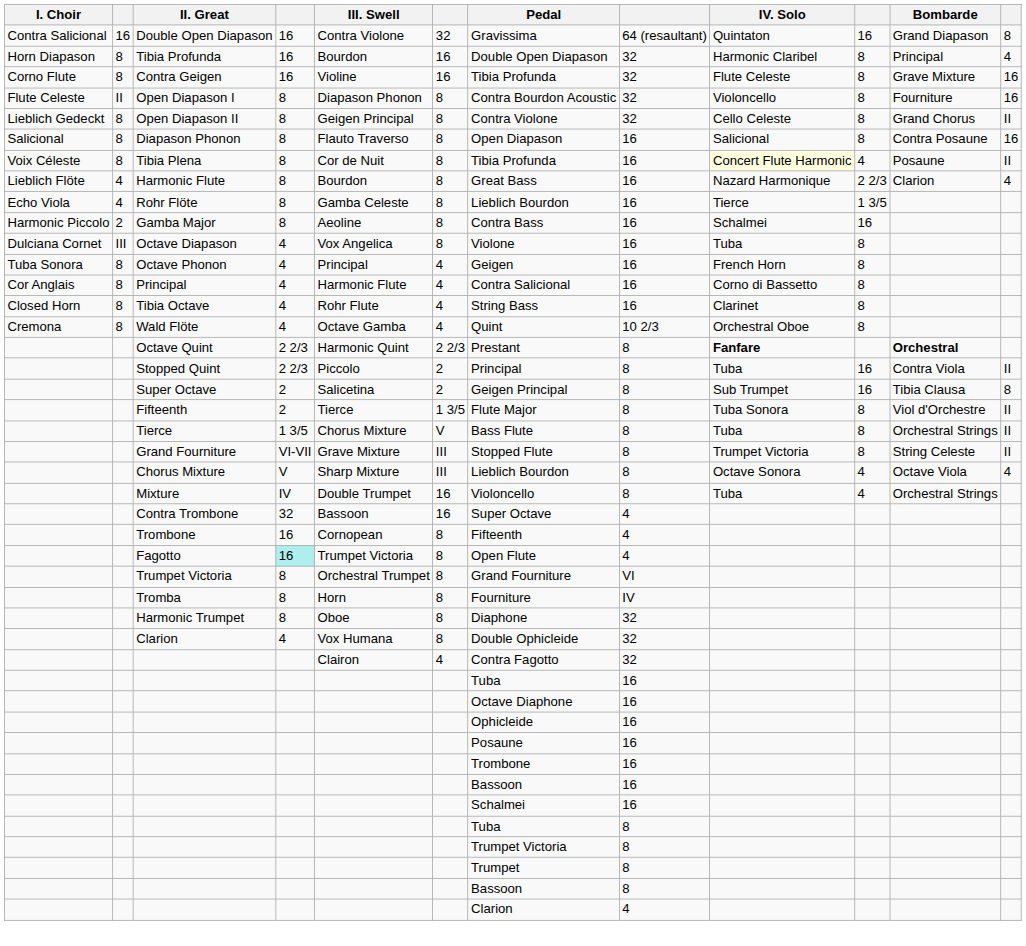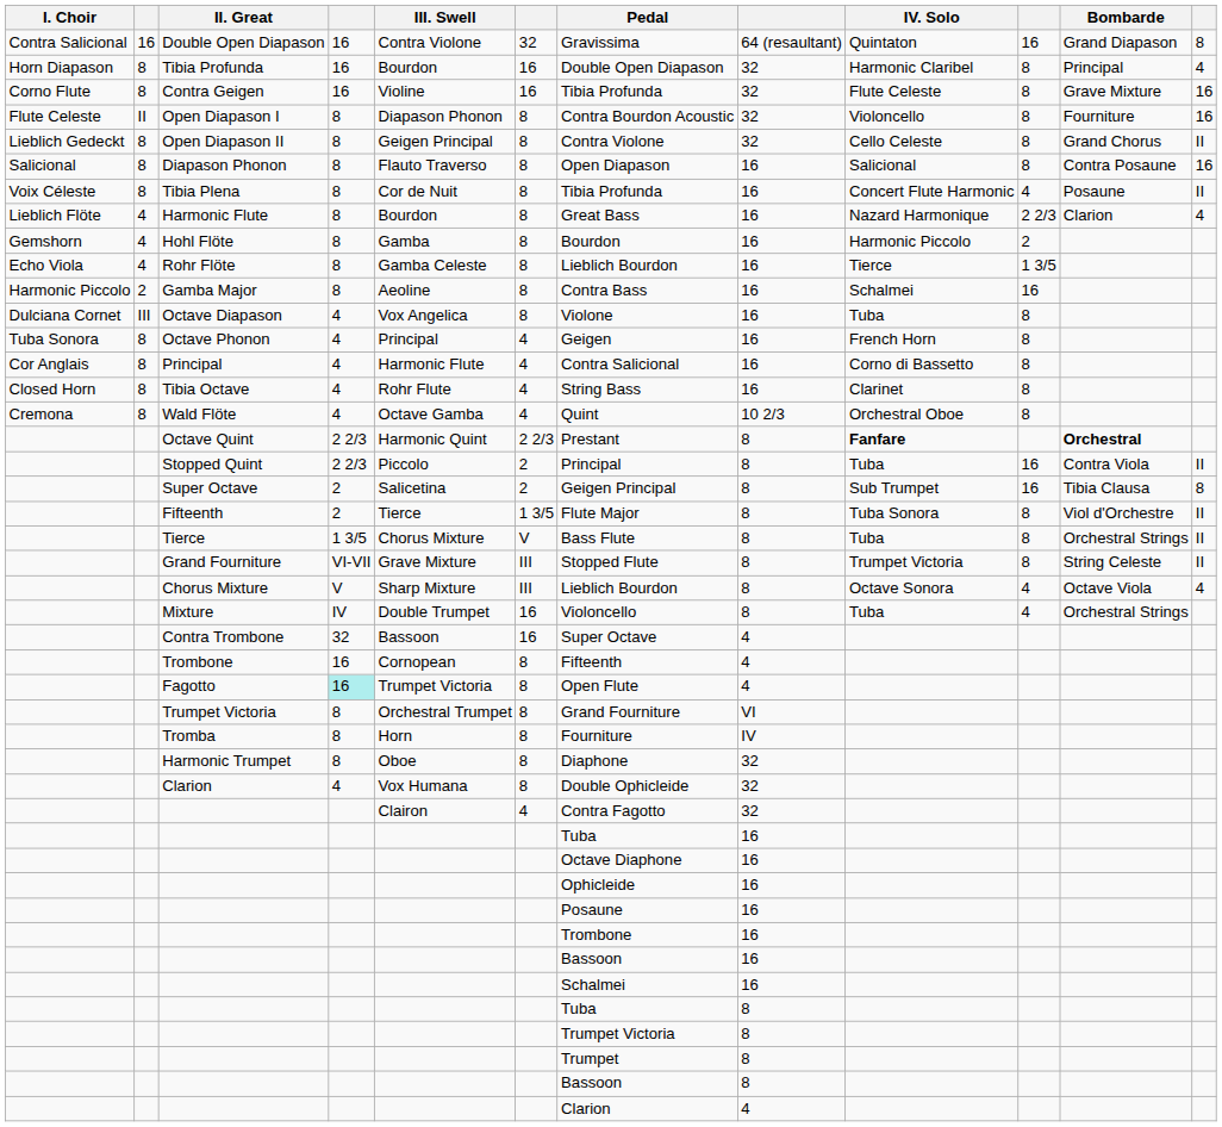 <table class="wikitable">
 <tr>
 <th>I. Choir</th>
 <th></th>
 <th>II. Great</th>
 <th></th>
 <th>III. Swell</th>
 <th></th>
 <th>Pedal</th>
 <th></th>
 <th>IV. Solo</th>
 <th></th>
 <th>Bombarde</th>
 <th></th>
 </tr>
 <tr>
 <td>Contra Salicional</td>
 <td>16</td>
 <td>Double Open Diapason</td>
 <td>16</td>
 <td>Contra Violone</td>
 <td>32</td>
 <td>Gravissima</td>
 <td>64 (resaultant)</td>
 <td>Quintaton</td>
 <td>16</td>
 <td>Grand Diapason</td>
 <td>8</td>
 </tr>
 <tr>
 <td>Horn Diapason</td>
 <td>8</td>
 <td>Tibia Profunda</td>
 <td>16</td>
 <td>Bourdon</td>
 <td>16</td>
 <td>Double Open Diapason</td>
 <td>32</td>
 <td>Harmonic Claribel</td>
 <td>8</td>
 <td>Principal</td>
 <td>4</td>
 </tr>
 <tr>
 <td>Corno Flute</td>
 <td>8</td>
 <td>Contra Geigen</td>
 <td>16</td>
 <td>Violine</td>
 <td>16</td>
 <td>Tibia Profunda</td>
 <td>32</td>
 <td>Flute Celeste</td>
 <td>8</td>
 <td>Grave Mixture</td>
 <td>16</td>
 </tr>
 <tr>
 <td>Flute Celeste</td>
 <td>II</td>
 <td>Open Diapason I</td>
 <td>8</td>
 <td>Diapason Phonon</td>
 <td>8</td>
 <td>Contra Bourdon Acoustic</td>
 <td>32</td>
 <td>Violoncello</td>
 <td>8</td>
 <td>Fourniture</td>
 <td>16</td>
 </tr>
 <tr>
 <td>Lieblich Gedeckt</td>
 <td>8</td>
 <td>Open Diapason II</td>
 <td>8</td>
 <td>Geigen Principal</td>
 <td>8</td>
 <td>Contra Violone</td>
 <td>32</td>
 <td>Cello Celeste</td>
 <td>8</td>
 <td>Grand Chorus</td>
 <td>II</td>
 </tr>
 <tr>
 <td>Salicional</td>
 <td>8</td>
 <td>Diapason Phonon</td>
 <td>8</td>
 <td>Flauto Traverso</td>
 <td>8</td>
 <td>Open Diapason</td>
 <td>16</td>
 <td>Salicional</td>
 <td>8</td>
 <td>Contra Posaune</td>
 <td>16</td>
 </tr>
 <tr>
 <td>Voix Céleste</td>
 <td>8</td>
 <td>Tibia Plena</td>
 <td>8</td>
 <td>Cor de Nuit</td>
 <td>8</td>
 <td>Tibia Profunda</td>
 <td>16</td>
-<td style="background: lightyellow;">Concert Flute Harmonic</td>
+<td>Concert Flute Harmonic</td>
 <td>4</td>
 <td>Posaune</td>
 <td>II</td>
 </tr>
 <tr>
 <td>Lieblich Flöte</td>
 <td>4</td>
 <td>Harmonic Flute</td>
 <td>8</td>
 <td>Bourdon</td>
 <td>8</td>
 <td>Great Bass</td>
 <td>16</td>
 <td>Nazard Harmonique</td>
 <td>2 2/3</td>
 <td>Clarion</td>
 <td>4</td>
+</tr>
+<tr>
+<td>Gemshorn</td>
+<td>4</td>
+<td>Hohl Flöte</td>
+<td>8</td>
+<td>Gamba</td>
+<td>8</td>
+<td>Bourdon</td>
+<td>16</td>
+<td>Harmonic Piccolo</td>
+<td>2</td>
+<td></td>
+<td></td>
 </tr>
 <tr>
 <td>Echo Viola</td>
 <td>4</td>
 <td>Rohr Flöte</td>
 <td>8</td>
 <td>Gamba Celeste</td>
 <td>8</td>
 <td>Lieblich Bourdon</td>
 <td>16</td>
 <td>Tierce</td>
 <td>1 3/5</td>
 <td></td>
 <td></td>
 </tr>
 <tr>
 <td>Harmonic Piccolo</td>
 <td>2</td>
 <td>Gamba Major</td>
 <td>8</td>
 <td>Aeoline</td>
 <td>8</td>
 <td>Contra Bass</td>
 <td>16</td>
 <td>Schalmei</td>
 <td>16</td>
 <td></td>
 <td></td>
 </tr>
 <tr>
 <td>Dulciana Cornet</td>
 <td>III</td>
 <td>Octave Diapason</td>
 <td>4</td>
 <td>Vox Angelica</td>
 <td>8</td>
 <td>Violone</td>
 <td>16</td>
 <td>Tuba</td>
 <td>8</td>
 <td></td>
 <td></td>
 </tr>
 <tr>
 <td>Tuba Sonora</td>
 <td>8</td>
 <td>Octave Phonon</td>
 <td>4</td>
 <td>Principal</td>
 <td>4</td>
 <td>Geigen</td>
 <td>16</td>
 <td>French Horn</td>
 <td>8</td>
 <td></td>
 <td></td>
 </tr>
 <tr>
 <td>Cor Anglais</td>
 <td>8</td>
 <td>Principal</td>
 <td>4</td>
 <td>Harmonic Flute</td>
 <td>4</td>
 <td>Contra Salicional</td>
 <td>16</td>
 <td>Corno di Bassetto</td>
 <td>8</td>
 <td></td>
 <td></td>
 </tr>
 <tr>
 <td>Closed Horn</td>
 <td>8</td>
 <td>Tibia Octave</td>
 <td>4</td>
 <td>Rohr Flute</td>
 <td>4</td>
 <td>String Bass</td>
 <td>16</td>
 <td>Clarinet</td>
 <td>8</td>
 <td></td>
 <td></td>
 </tr>
 <tr>
 <td>Cremona</td>
 <td>8</td>
 <td>Wald Flöte</td>
 <td>4</td>
 <td>Octave Gamba</td>
 <td>4</td>
 <td>Quint</td>
 <td>10 2/3</td>
 <td>Orchestral Oboe</td>
 <td>8</td>
 <td></td>
 <td></td>
 </tr>
 <tr>
 <td></td>
 <td></td>
 <td>Octave Quint</td>
 <td>2 2/3</td>
 <td>Harmonic Quint</td>
 <td>2 2/3</td>
 <td>Prestant</td>
 <td>8</td>
 <td><strong>Fanfare</strong></td>
 <td></td>
 <td><strong>Orchestral</strong></td>
 <td></td>
 </tr>
 <tr>
 <td></td>
 <td></td>
 <td>Stopped Quint</td>
 <td>2 2/3</td>
 <td>Piccolo</td>
 <td>2</td>
 <td>Principal</td>
 <td>8</td>
 <td>Tuba</td>
 <td>16</td>
 <td>Contra Viola</td>
 <td>II</td>
 </tr>
 <tr>
 <td></td>
 <td></td>
 <td>Super Octave</td>
 <td>2</td>
 <td>Salicetina</td>
 <td>2</td>
 <td>Geigen Principal</td>
 <td>8</td>
 <td>Sub Trumpet</td>
 <td>16</td>
 <td>Tibia Clausa</td>
 <td>8</td>
 </tr>
 <tr>
 <td></td>
 <td></td>
 <td>Fifteenth</td>
 <td>2</td>
 <td>Tierce</td>
 <td>1 3/5</td>
 <td>Flute Major</td>
 <td>8</td>
 <td>Tuba Sonora</td>
 <td>8</td>
 <td>Viol d'Orchestre</td>
 <td>II</td>
 </tr>
 <tr>
 <td></td>
 <td></td>
 <td>Tierce</td>
 <td>1 3/5</td>
 <td>Chorus Mixture</td>
 <td>V</td>
 <td>Bass Flute</td>
 <td>8</td>
 <td>Tuba</td>
 <td>8</td>
 <td>Orchestral Strings</td>
 <td>II</td>
 </tr>
 <tr>
 <td></td>
 <td></td>
 <td>Grand Fourniture</td>
 <td>VI-VII</td>
 <td>Grave Mixture</td>
 <td>III</td>
 <td>Stopped Flute</td>
 <td>8</td>
 <td>Trumpet Victoria</td>
 <td>8</td>
 <td>String Celeste</td>
 <td>II</td>
 </tr>
 <tr>
 <td></td>
 <td></td>
 <td>Chorus Mixture</td>
 <td>V</td>
 <td>Sharp Mixture</td>
 <td>III</td>
 <td>Lieblich Bourdon</td>
 <td>8</td>
 <td>Octave Sonora</td>
 <td>4</td>
 <td>Octave Viola</td>
 <td>4</td>
 </tr>
 <tr>
 <td></td>
 <td></td>
 <td>Mixture</td>
 <td>IV</td>
 <td>Double Trumpet</td>
 <td>16</td>
 <td>Violoncello</td>
 <td>8</td>
 <td>Tuba</td>
 <td>4</td>
 <td>Orchestral Strings</td>
 <td II></td>
 </tr>
 <tr>
 <td></td>
 <td></td>
 <td>Contra Trombone</td>
 <td>32</td>
 <td>Bassoon</td>
 <td>16</td>
 <td>Super Octave</td>
 <td>4</td>
 <td></td>
 <td></td>
 <td></td>
 <td></td>
 </tr>
 <tr>
 <td></td>
 <td></td>
 <td>Trombone</td>
 <td>16</td>
 <td>Cornopean</td>
 <td>8</td>
 <td>Fifteenth</td>
 <td>4</td>
 <td></td>
 <td></td>
 <td></td>
 <td></td>
 </tr>
 <tr>
 <td></td>
 <td></td>
 <td>Fagotto</td>
 <td style="background: paleturquoise;">16</td>
 <td>Trumpet Victoria</td>
 <td>8</td>
 <td>Open Flute</td>
 <td>4</td>
 <td></td>
 <td></td>
 <td></td>
 <td></td>
 </tr>
 <tr>
 <td></td>
 <td></td>
 <td>Trumpet Victoria</td>
 <td>8</td>
 <td>Orchestral Trumpet</td>
 <td>8</td>
 <td>Grand Fourniture</td>
 <td>VI</td>
 <td></td>
 <td></td>
 <td></td>
 <td></td>
 </tr>
 <tr>
 <td></td>
 <td></td>
 <td>Tromba</td>
 <td>8</td>
 <td>Horn</td>
 <td>8</td>
 <td>Fourniture</td>
 <td>IV</td>
 <td></td>
 <td></td>
 <td></td>
 <td></td>
 </tr>
 <tr>
 <td></td>
 <td></td>
 <td>Harmonic Trumpet</td>
 <td>8</td>
 <td>Oboe</td>
 <td>8</td>
 <td>Diaphone</td>
 <td>32</td>
 <td></td>
 <td></td>
 <td></td>
 <td></td>
 </tr>
 <tr>
 <td></td>
 <td></td>
 <td>Clarion</td>
 <td>4</td>
 <td>Vox Humana</td>
 <td>8</td>
 <td>Double Ophicleide</td>
 <td>32</td>
 <td></td>
 <td></td>
 <td></td>
 <td></td>
 </tr>
 <tr>
 <td></td>
 <td></td>
 <td></td>
 <td></td>
 <td>Clairon</td>
 <td>4</td>
 <td>Contra Fagotto</td>
 <td>32</td>
 <td></td>
 <td></td>
 <td></td>
 <td></td>
 </tr>
 <tr>
 <td></td>
 <td></td>
 <td></td>
 <td></td>
 <td></td>
 <td></td>
 <td>Tuba</td>
 <td>16</td>
 <td></td>
 <td></td>
 <td></td>
 <td></td>
 </tr>
 <tr>
 <td></td>
 <td></td>
 <td></td>
 <td></td>
 <td></td>
 <td></td>
 <td>Octave Diaphone</td>
 <td>16</td>
 <td></td>
 <td></td>
 <td></td>
 <td></td>
 </tr>
 <tr>
 <td></td>
 <td></td>
 <td></td>
 <td></td>
 <td></td>
 <td></td>
 <td>Ophicleide</td>
 <td>16</td>
 <td></td>
 <td></td>
 <td></td>
 <td></td>
 </tr>
 <tr>
 <td></td>
 <td></td>
 <td></td>
 <td></td>
 <td></td>
 <td></td>
 <td>Posaune</td>
 <td>16</td>
 <td></td>
 <td></td>
 <td></td>
 <td></td>
 </tr>
 <tr>
 <td></td>
 <td></td>
 <td></td>
 <td></td>
 <td></td>
 <td></td>
 <td>Trombone</td>
 <td>16</td>
 <td></td>
 <td></td>
 <td></td>
 <td></td>
 </tr>
 <tr>
 <td></td>
 <td></td>
 <td></td>
 <td></td>
 <td></td>
 <td></td>
 <td>Bassoon</td>
 <td>16</td>
 <td></td>
 <td></td>
 <td></td>
 <td></td>
 </tr>
 <tr>
 <td></td>
 <td></td>
 <td></td>
 <td></td>
 <td></td>
 <td></td>
 <td>Schalmei</td>
 <td>16</td>
 <td></td>
 <td></td>
 <td></td>
 <td></td>
 </tr>
 <tr>
 <td></td>
 <td></td>
 <td></td>
 <td></td>
 <td></td>
 <td></td>
 <td>Tuba</td>
 <td>8</td>
 <td></td>
 <td></td>
 <td></td>
 <td></td>
 </tr>
 <tr>
 <td></td>
 <td></td>
 <td></td>
 <td></td>
 <td></td>
 <td></td>
 <td>Trumpet Victoria</td>
 <td>8</td>
 <td></td>
 <td></td>
 <td></td>
 <td></td>
 </tr>
 <tr>
 <td></td>
 <td></td>
 <td></td>
 <td></td>
 <td></td>
 <td></td>
 <td>Trumpet</td>
 <td>8</td>
 <td></td>
 <td></td>
 <td></td>
 <td></td>
 </tr>
 <tr>
 <td></td>
 <td></td>
 <td></td>
 <td></td>
 <td></td>
 <td></td>
 <td>Bassoon</td>
 <td>8</td>
 <td></td>
 <td></td>
 <td></td>
 <td></td>
 </tr>
 <tr>
 <td></td>
 <td></td>
 <td></td>
 <td></td>
 <td></td>
 <td></td>
 <td>Clarion</td>
 <td>4</td>
 <td></td>
 <td></td>
 <td></td>
 <td></td>
 </tr>
 </table>
